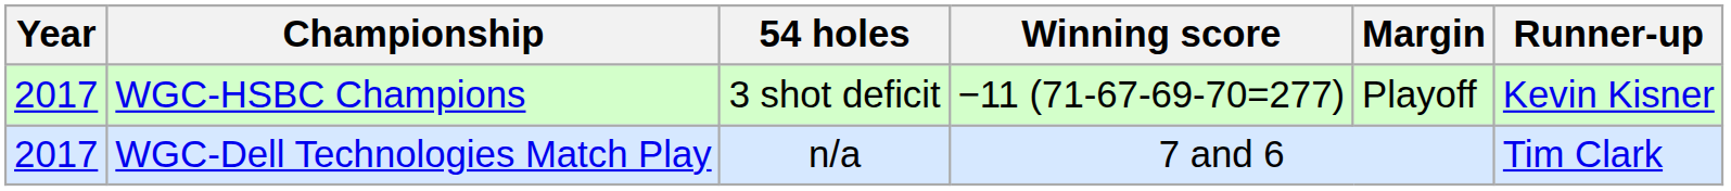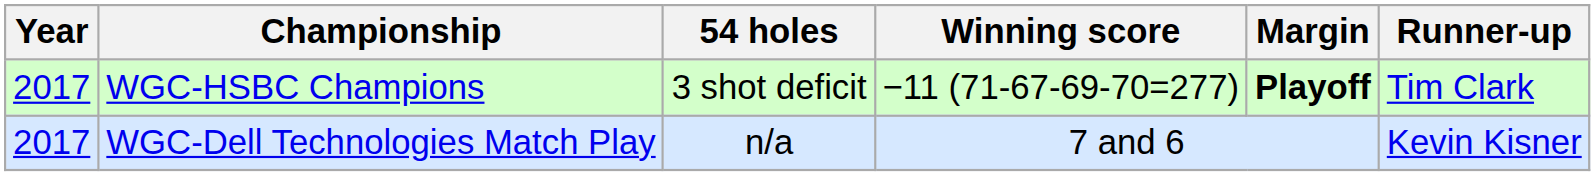 <table class="wikitable">
 <tr>
 <th>Year</th>
 <th>Championship</th>
 <th>54 holes</th>
 <th>Winning score</th>
 <th>Margin</th>
 <th>Runner-up</th>
 </tr>
 <tr style="background:#d3ffca;">
 <td><a href='#'>2017</a></td>
 <td><a href='#'>WGC-HSBC Champions</a></td>
 <td>3 shot deficit</td>
 <td>−11 (71-67-69-70=277)</td>
-<td>Playoff</td>
-<td> <a href='#'>Kevin Kisner</a></td>
+<td><strong>Playoff</strong></td>
+<td> <a href='#'>Tim Clark</a></td>
 </tr>
 <tr style="background:#D6E8FF;">
 <td><a href='#'>2017</a></td>
 <td><a href='#'>WGC-Dell Technologies Match Play</a></td>
 <td align=center>n/a</td>
 <td align=center colspan=2>7 and 6</td>
-<td> <a href='#'>Tim Clark</a></td>
+<td> <a href='#'>Kevin Kisner</a></td>
 </tr>
 </table>
